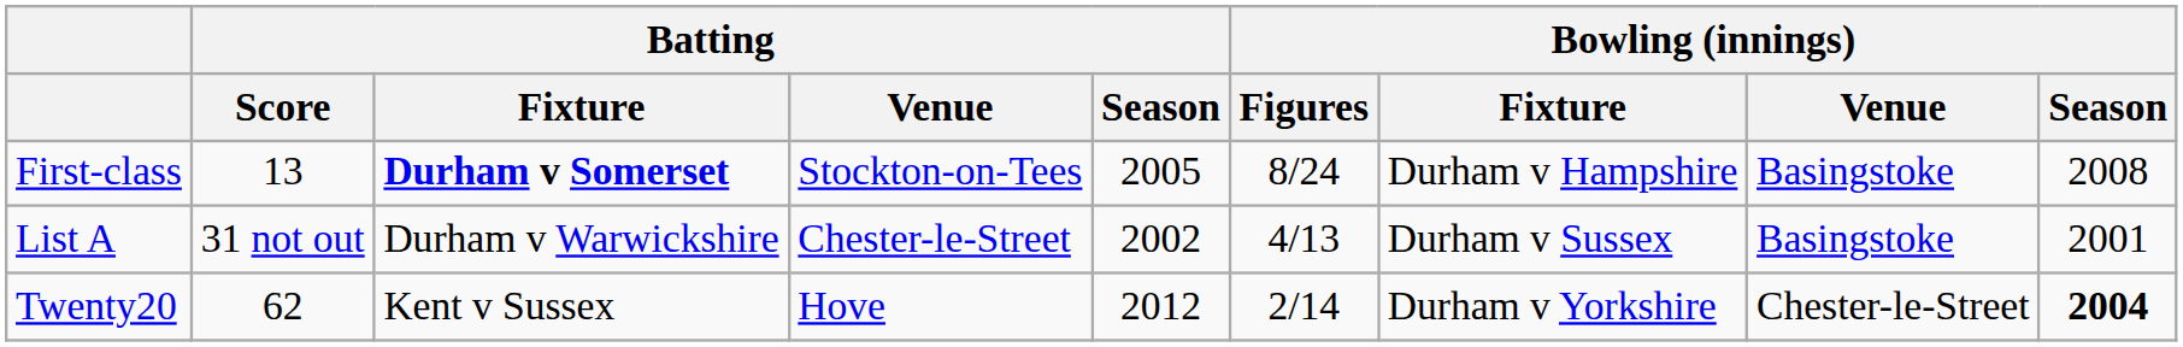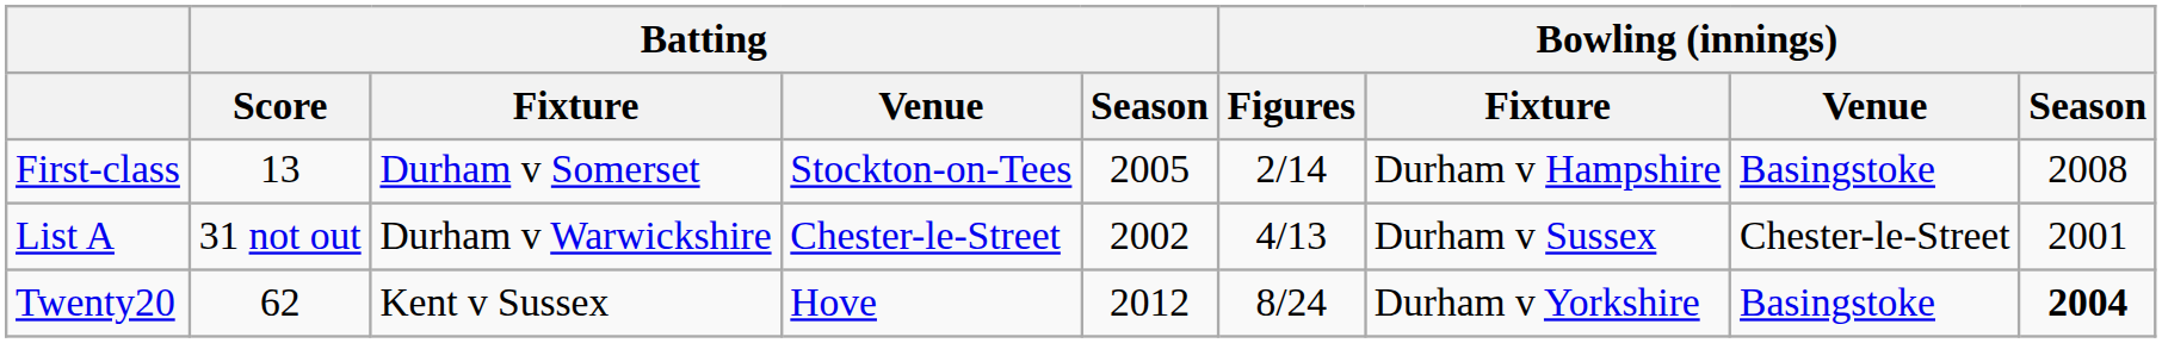 <table class=wikitable style="font-size:90%">
 <tr>
 <th rowspan="1"></th>
 <th colspan="4" rowspan="1">Batting</th>
 <th colspan="4" rowspan="1">Bowling (innings)</th>
 </tr>
 <tr>
 <th></th>
 <th>Score</th>
 <th>Fixture</th>
 <th>Venue</th>
 <th>Season</th>
 <th>Figures</th>
 <th>Fixture</th>
 <th>Venue</th>
 <th>Season</th>
 </tr>
 <tr>
 <td><a href='#'>First-class</a></td>
 <td align="center">13</td>
-<td><strong><a href='#'>Durham</a> v <a href='#'>Somerset</a></strong></td>
+<td><a href='#'>Durham</a> v <a href='#'>Somerset</a></td>
 <td><a href='#'>Stockton-on-Tees</a></td>
 <td align="center">2005</td>
-<td align="center">8/24</td>
+<td align="center">2/14</td>
 <td>Durham v <a href='#'>Hampshire</a></td>
 <td><a href='#'>Basingstoke</a></td>
 <td align="center">2008</td>
 </tr>
 <tr>
 <td><a href='#'>List A</a></td>
 <td align="center">31 <a href='#'>not out</a></td>
 <td>Durham v <a href='#'>Warwickshire</a></td>
 <td><a href='#'>Chester-le-Street</a></td>
 <td align="center">2002</td>
 <td align="center">4/13</td>
 <td>Durham v <a href='#'>Sussex</a></td>
-<td><a href='#'>Basingstoke</a></td>
+<td>Chester-le-Street</td>
 <td align="center">2001</td>
 </tr>
 <tr>
 <td><a href='#'>Twenty20</a></td>
 <td align="center">62</td>
 <td>Kent v Sussex</td>
 <td><a href='#'>Hove</a></td>
 <td align="center">2012</td>
-<td align="center">2/14</td>
+<td align="center">8/24</td>
 <td>Durham v <a href='#'>Yorkshire</a></td>
-<td>Chester-le-Street</td>
+<td><a href='#'>Basingstoke</a></td>
 <td align="center"><strong>2004</strong></td>
 </tr>
 </table>
